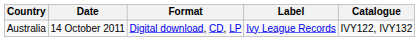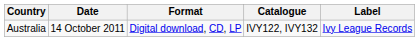 <table class="wikitable">
 <tr>
 <th>Country</th>
 <th>Date</th>
 <th>Format</th>
+<th>Catalogue</th>
 <th>Label</th>
-<th>Catalogue</th>
 </tr>
 <tr>
 <td>Australia</td>
 <td>14 October 2011</td>
 <td><a href='#'>Digital download</a>, <a href='#'>CD</a>, <a href='#'>LP</a></td>
+<td>IVY122, IVY132</td>
 <td><a href='#'>Ivy League Records</a></td>
-<td>IVY122, IVY132</td>
 </tr>
 </table>
